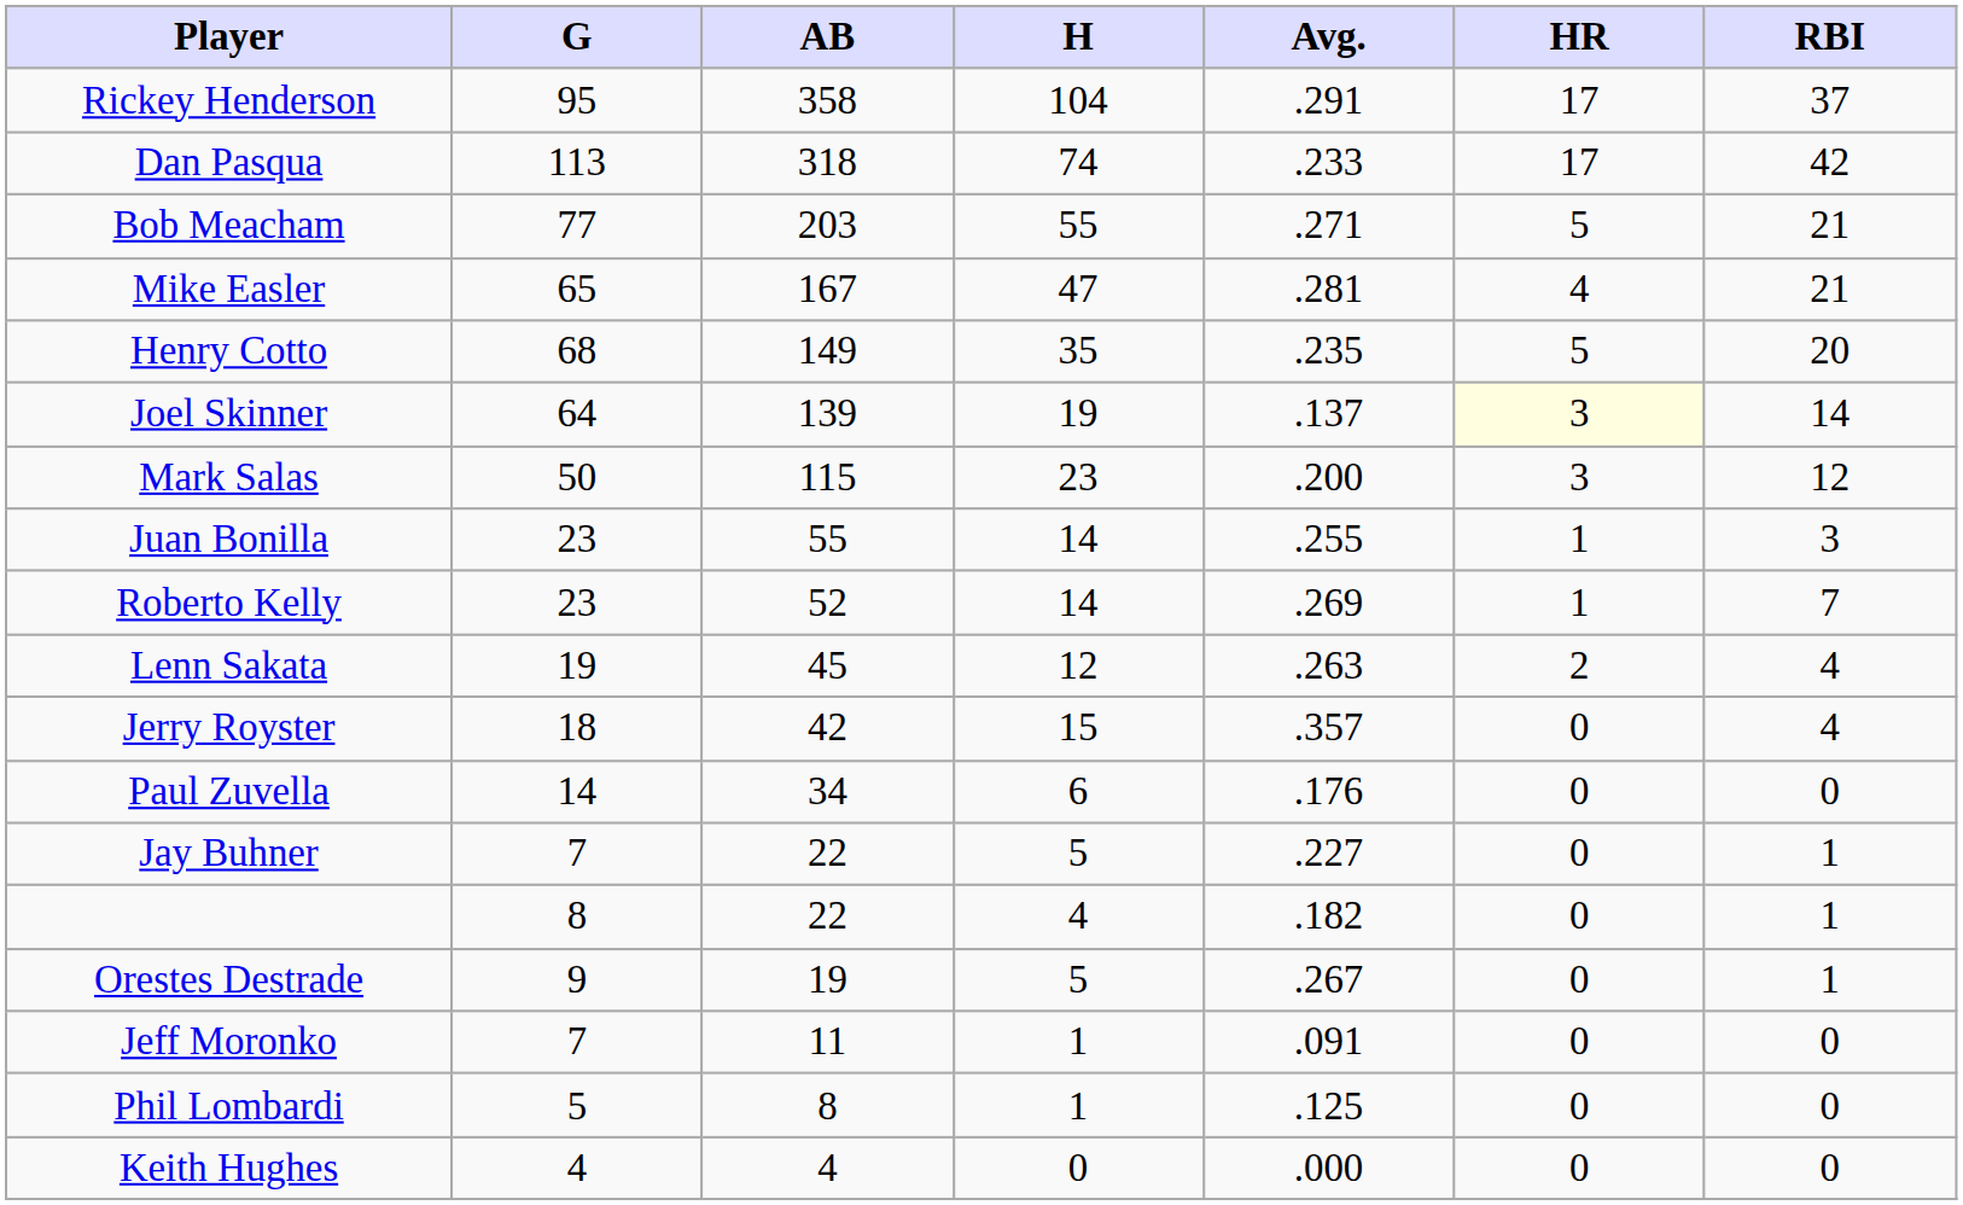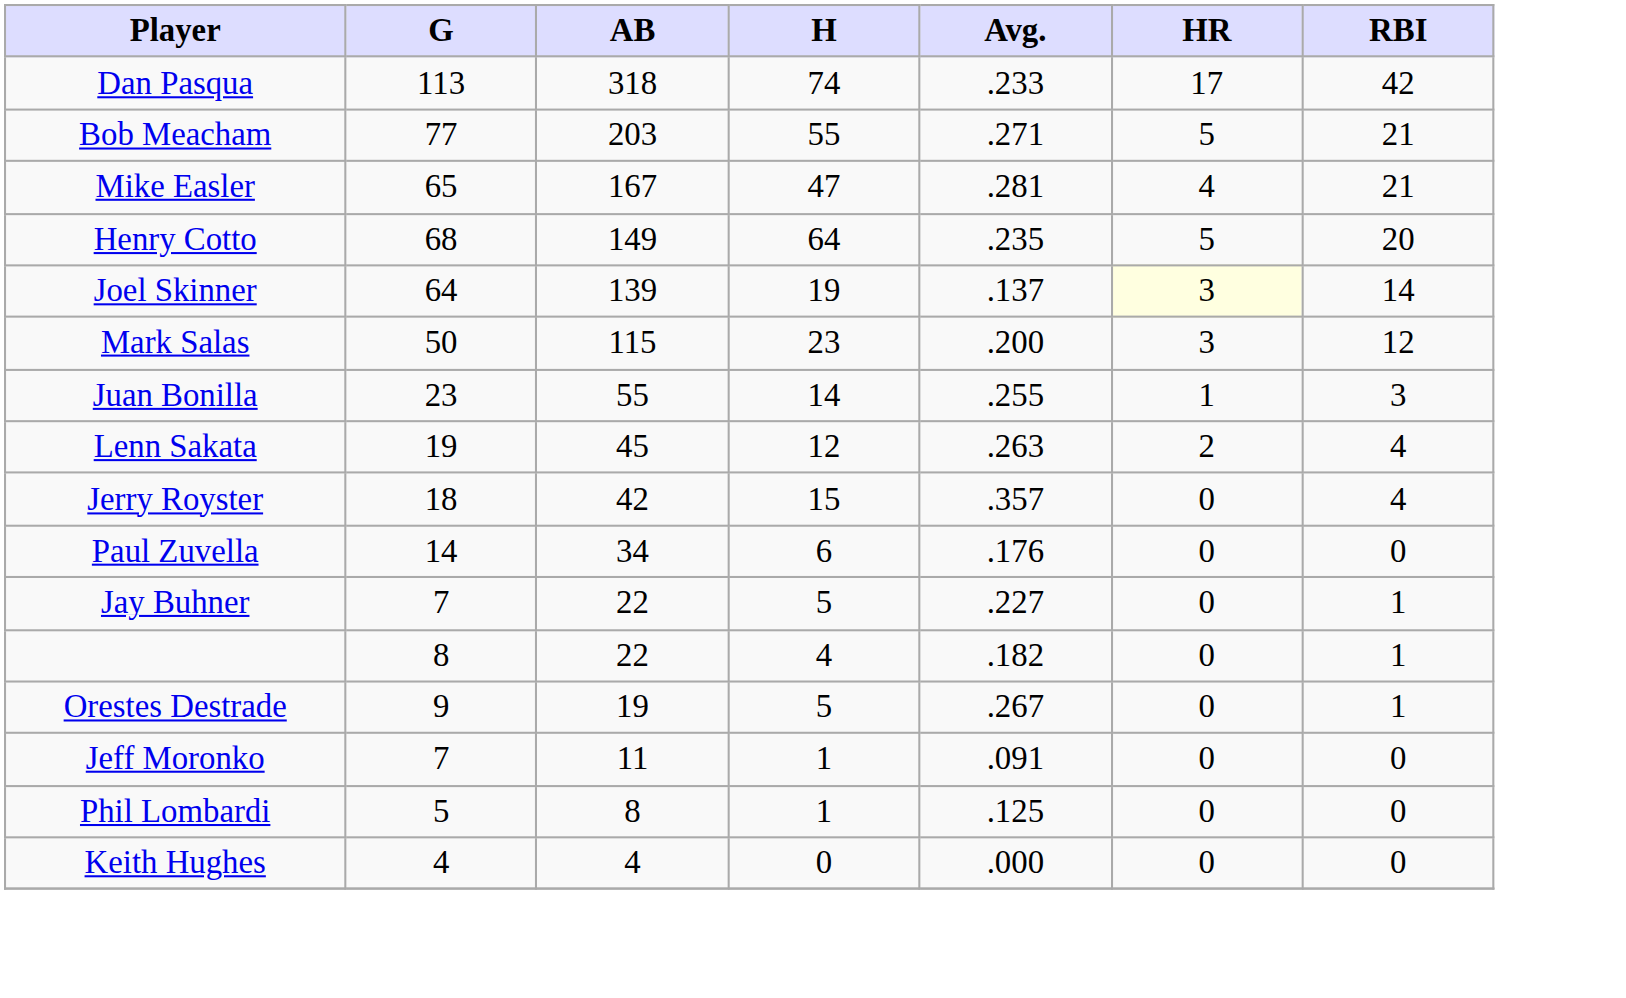 <table class="wikitable sortable">
 <tr>
 <th style="background:#ddf; width:16%;">Player</th>
 <th style="background:#ddf; width:9%;">G</th>
 <th style="background:#ddf; width:9%;">AB</th>
 <th style="background:#ddf; width:9%;">H</th>
 <th style="background:#ddf; width:9%;">Avg.</th>
 <th style="background:#ddf; width:9%;">HR</th>
 <th style="background:#ddf; width:9%;">RBI</th>
-</tr>
-<tr style="text-align:center;">
-<td><a href='#'>Rickey Henderson</a></td>
-<td>95</td>
-<td>358</td>
-<td>104</td>
-<td>.291</td>
-<td>17</td>
-<td>37</td>
 </tr>
 <tr align="center">
 <td><a href='#'>Dan Pasqua</a></td>
 <td>113</td>
 <td>318</td>
 <td>74</td>
 <td>.233</td>
 <td>17</td>
 <td>42</td>
 </tr>
 <tr align="center">
 <td><a href='#'>Bob Meacham</a></td>
 <td>77</td>
 <td>203</td>
 <td>55</td>
 <td>.271</td>
 <td>5</td>
 <td>21</td>
 </tr>
 <tr align="center">
 <td><a href='#'>Mike Easler</a></td>
 <td>65</td>
 <td>167</td>
 <td>47</td>
 <td>.281</td>
 <td>4</td>
 <td>21</td>
 </tr>
 <tr align="center">
 <td><a href='#'>Henry Cotto</a></td>
 <td>68</td>
 <td>149</td>
-<td>35</td>
+<td>64</td>
 <td>.235</td>
 <td>5</td>
 <td>20</td>
 </tr>
 <tr align="center">
 <td><a href='#'>Joel Skinner</a></td>
 <td>64</td>
 <td>139</td>
 <td>19</td>
 <td>.137</td>
 <td style="background: lightyellow;">3</td>
 <td>14</td>
 </tr>
 <tr align="center">
 <td><a href='#'>Mark Salas</a></td>
 <td>50</td>
 <td>115</td>
 <td>23</td>
 <td>.200</td>
 <td>3</td>
 <td>12</td>
 </tr>
 <tr align="center">
 <td><a href='#'>Juan Bonilla</a></td>
 <td>23</td>
 <td>55</td>
 <td>14</td>
 <td>.255</td>
 <td>1</td>
 <td>3</td>
-</tr>
-<tr align="center">
-<td><a href='#'>Roberto Kelly</a></td>
-<td>23</td>
-<td>52</td>
-<td>14</td>
-<td>.269</td>
-<td>1</td>
-<td>7</td>
 </tr>
 <tr align="center">
 <td><a href='#'>Lenn Sakata</a></td>
 <td>19</td>
 <td>45</td>
 <td>12</td>
 <td>.263</td>
 <td>2</td>
 <td>4</td>
 </tr>
 <tr align="center">
 <td><a href='#'>Jerry Royster</a></td>
 <td>18</td>
 <td>42</td>
 <td>15</td>
 <td>.357</td>
 <td>0</td>
 <td>4</td>
 </tr>
 <tr align="center">
 <td><a href='#'>Paul Zuvella</a></td>
 <td>14</td>
 <td>34</td>
 <td>6</td>
 <td>.176</td>
 <td>0</td>
 <td>0</td>
 </tr>
 <tr align="center">
 <td><a href='#'>Jay Buhner</a></td>
 <td>7</td>
 <td>22</td>
 <td>5</td>
 <td>.227</td>
 <td>0</td>
 <td>1</td>
 </tr>
 <tr align="center">
 <td></td>
 <td>8</td>
 <td>22</td>
 <td>4</td>
 <td>.182</td>
 <td>0</td>
 <td>1</td>
 </tr>
 <tr style="text-align:center;">
 <td><a href='#'>Orestes Destrade</a></td>
 <td>9</td>
 <td>19</td>
 <td>5</td>
 <td>.267</td>
 <td>0</td>
 <td>1</td>
 </tr>
 <tr align="center">
 <td><a href='#'>Jeff Moronko</a></td>
 <td>7</td>
 <td>11</td>
 <td>1</td>
 <td>.091</td>
 <td>0</td>
 <td>0</td>
 </tr>
 <tr align="center">
 <td><a href='#'>Phil Lombardi</a></td>
 <td>5</td>
 <td>8</td>
 <td>1</td>
 <td>.125</td>
 <td>0</td>
 <td>0</td>
 </tr>
 <tr align="center">
 <td><a href='#'>Keith Hughes</a></td>
 <td>4</td>
 <td>4</td>
 <td>0</td>
 <td>.000</td>
 <td>0</td>
 <td>0</td>
 </tr>
 <tr align="center">
 </tr>
 </table>
